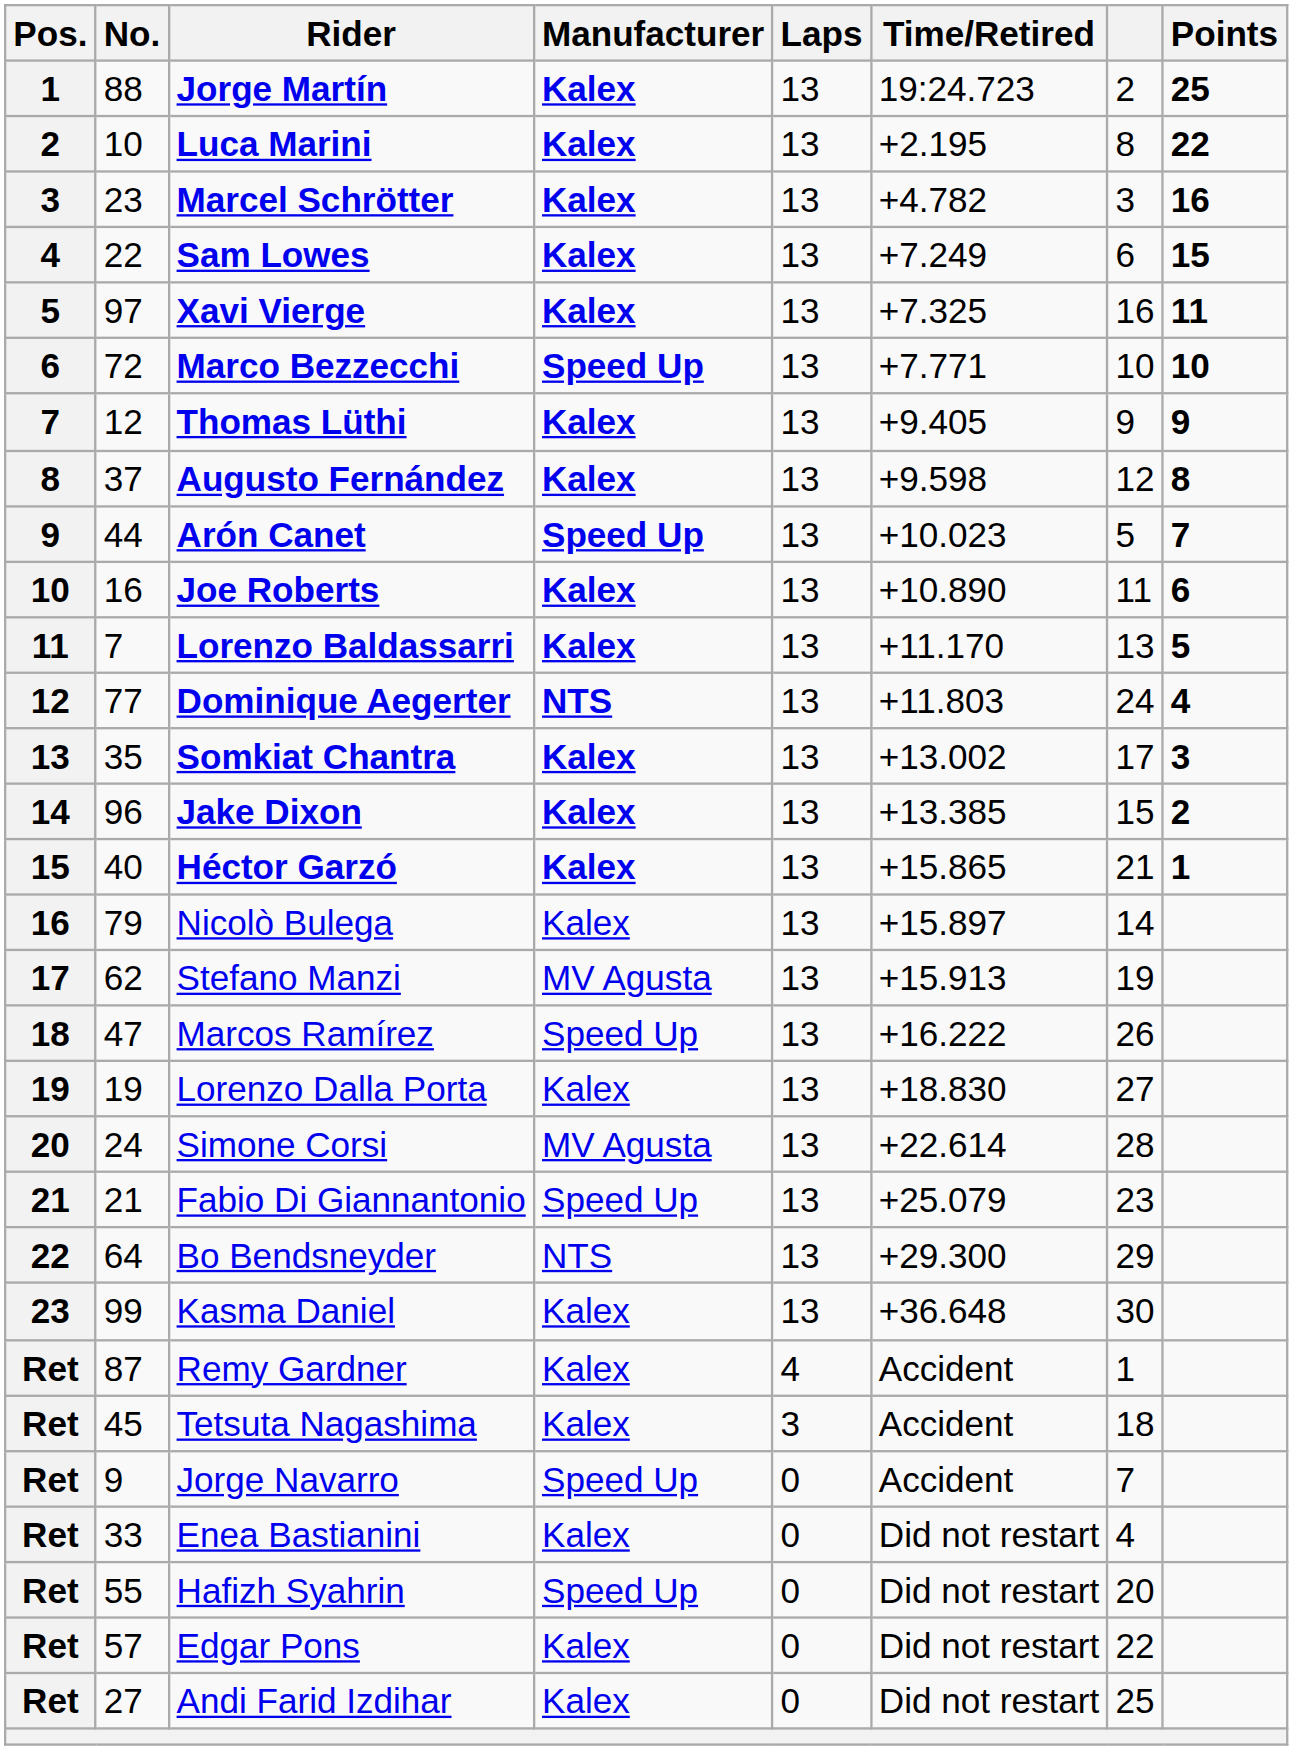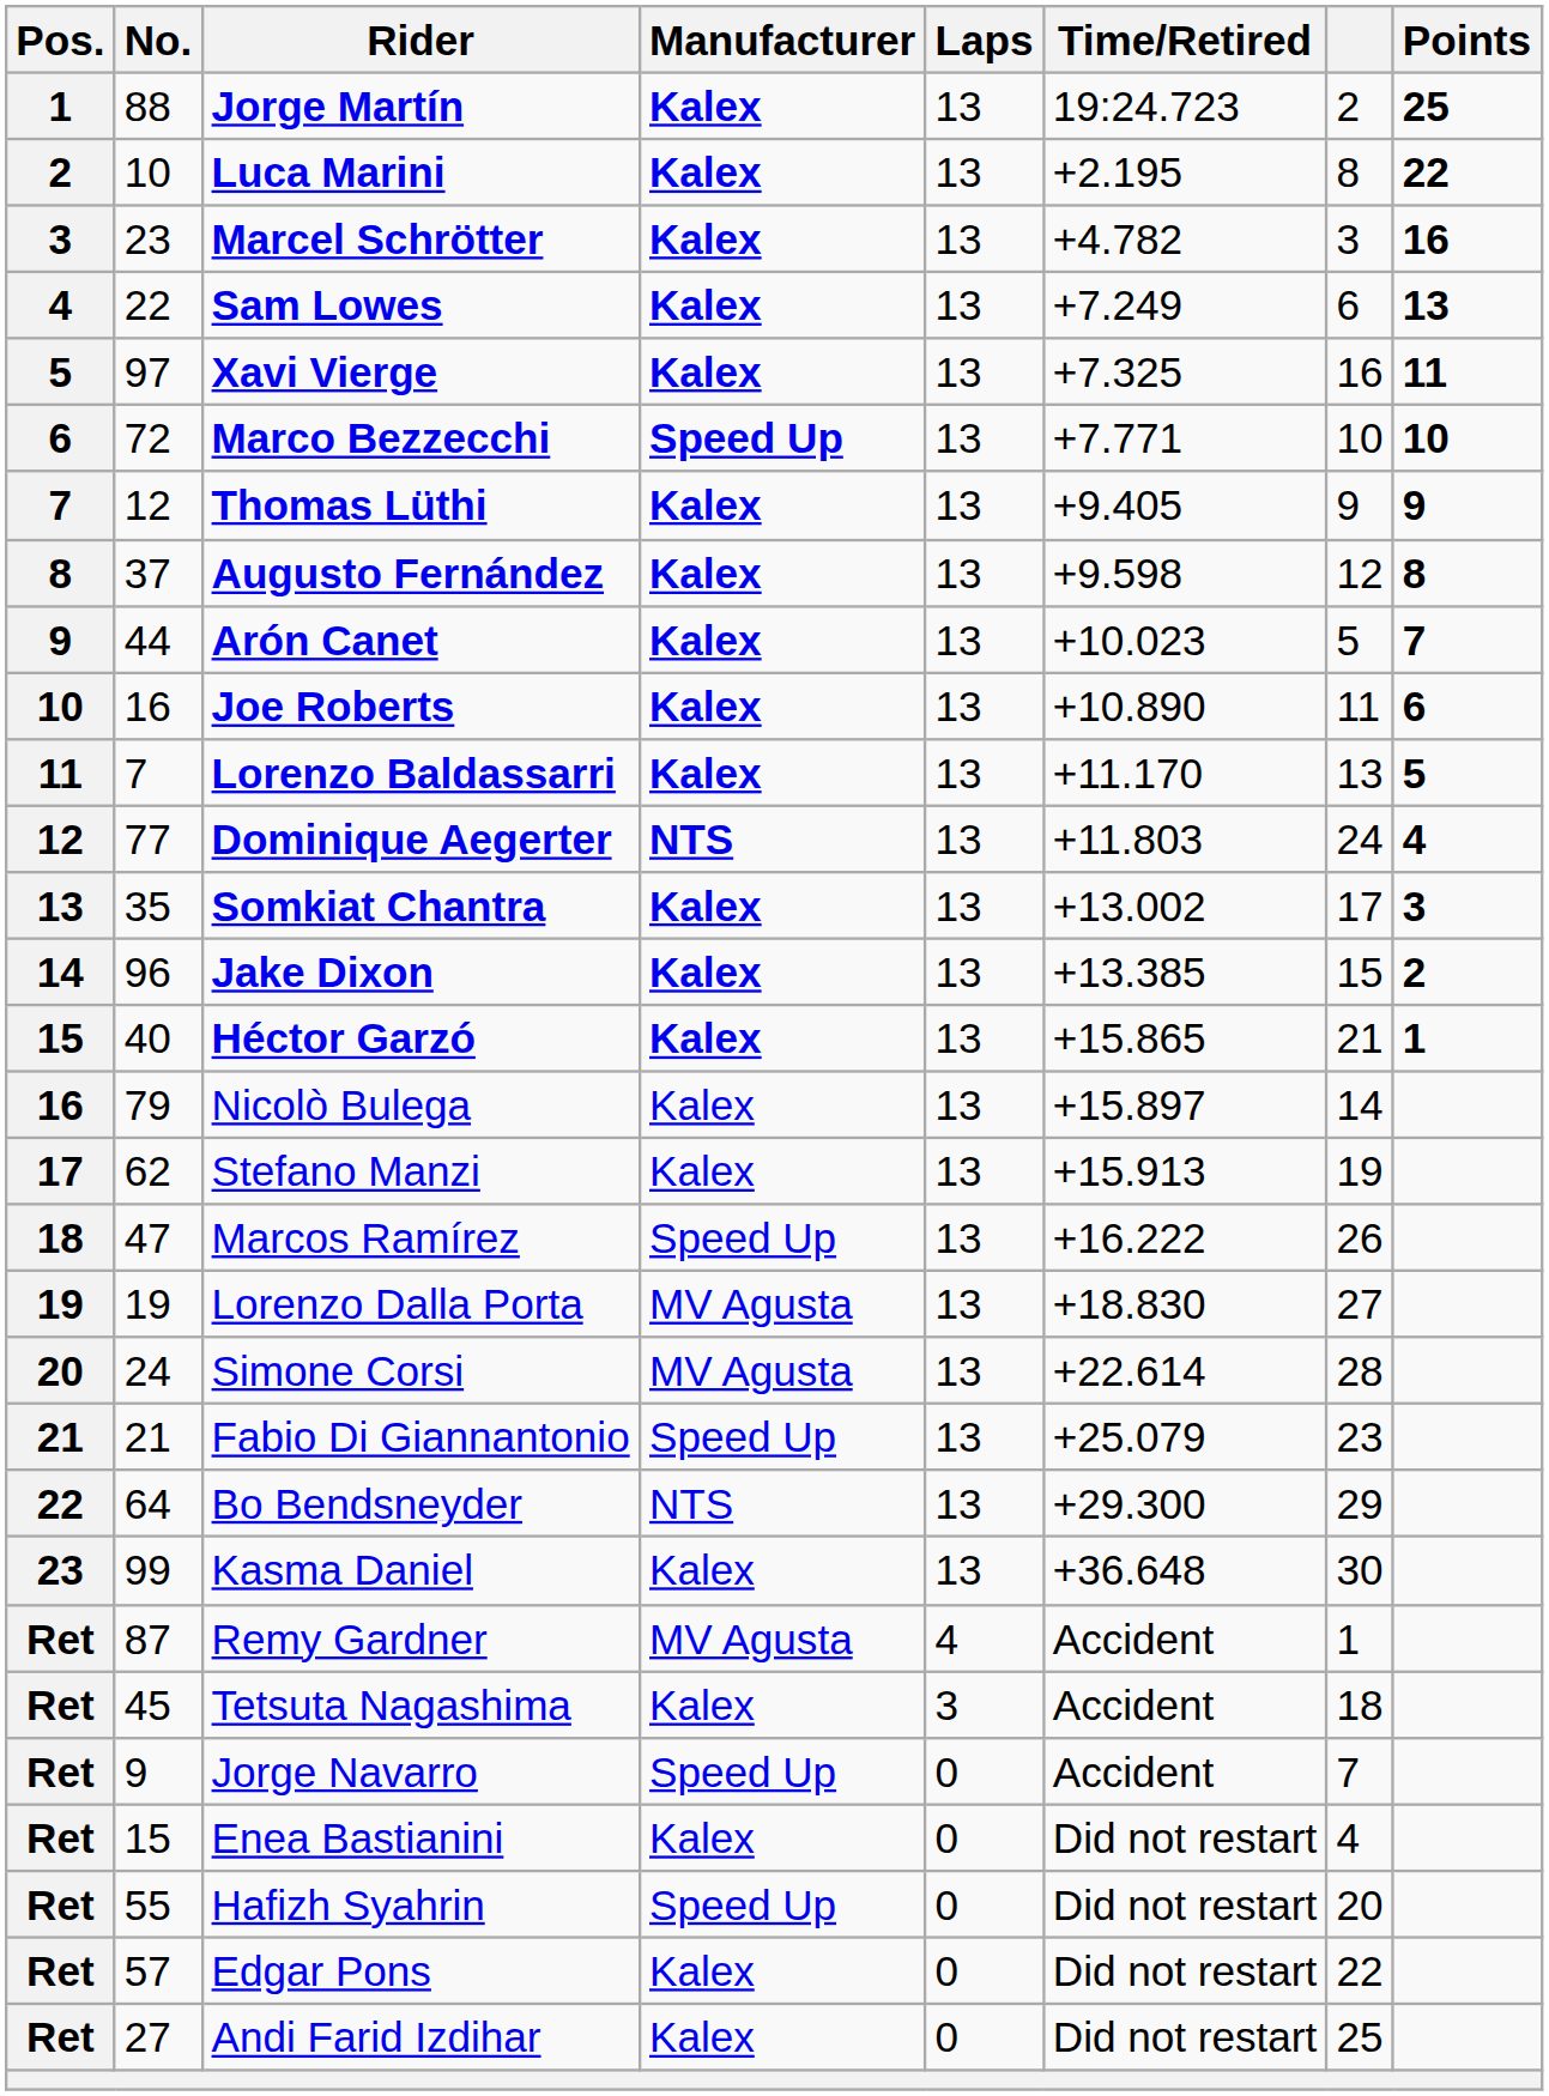 <table class="wikitable" style="font-size: 95%;">
 <tr>
 <th>Pos.</th>
 <th>No.</th>
 <th>Rider</th>
 <th>Manufacturer</th>
 <th>Laps</th>
 <th>Time/Retired</th>
 <th></th>
 <th>Points</th>
 </tr>
 <tr>
 <th>1</th>
 <td>88</td>
 <td> <strong><a href='#'>Jorge Martín</a></strong></td>
 <td><strong><a href='#'>Kalex</a></strong></td>
 <td>13</td>
 <td>19:24.723</td>
 <td>2</td>
 <td><strong>25</strong></td>
 </tr>
 <tr>
 <th>2</th>
 <td>10</td>
 <td> <strong><a href='#'>Luca Marini</a></strong></td>
 <td><strong><a href='#'>Kalex</a></strong></td>
 <td>13</td>
 <td>+2.195</td>
 <td>8</td>
 <td><strong>22</strong></td>
 </tr>
 <tr>
 <th>3</th>
 <td>23</td>
 <td> <strong><a href='#'>Marcel Schrötter</a></strong></td>
 <td><strong><a href='#'>Kalex</a></strong></td>
 <td>13</td>
 <td>+4.782</td>
 <td>3</td>
 <td><strong>16</strong></td>
 </tr>
 <tr>
 <th>4</th>
 <td>22</td>
 <td> <strong><a href='#'>Sam Lowes</a></strong></td>
 <td><strong><a href='#'>Kalex</a></strong></td>
 <td>13</td>
 <td>+7.249</td>
 <td>6</td>
-<td><strong>15</strong></td>
+<td><strong>13</strong></td>
 </tr>
 <tr>
 <th>5</th>
 <td>97</td>
 <td> <strong><a href='#'>Xavi Vierge</a></strong></td>
 <td><strong><a href='#'>Kalex</a></strong></td>
 <td>13</td>
 <td>+7.325</td>
 <td>16</td>
 <td><strong>11</strong></td>
 </tr>
 <tr>
 <th>6</th>
 <td>72</td>
 <td> <strong><a href='#'>Marco Bezzecchi</a></strong></td>
 <td><strong><a href='#'>Speed Up</a></strong></td>
 <td>13</td>
 <td>+7.771</td>
 <td>10</td>
 <td><strong>10</strong></td>
 </tr>
 <tr>
 <th>7</th>
 <td>12</td>
 <td> <strong><a href='#'>Thomas Lüthi</a></strong></td>
 <td><strong><a href='#'>Kalex</a></strong></td>
 <td>13</td>
 <td>+9.405</td>
 <td>9</td>
 <td><strong>9</strong></td>
 </tr>
 <tr>
 <th>8</th>
 <td>37</td>
 <td> <strong><a href='#'>Augusto Fernández</a></strong></td>
 <td><strong><a href='#'>Kalex</a></strong></td>
 <td>13</td>
 <td>+9.598</td>
 <td>12</td>
 <td><strong>8</strong></td>
 </tr>
 <tr>
 <th>9</th>
 <td>44</td>
 <td> <strong><a href='#'>Arón Canet</a></strong></td>
-<td><strong><a href='#'>Speed Up</a></strong></td>
+<td><strong><a href='#'>Kalex</a></strong></td>
 <td>13</td>
 <td>+10.023</td>
 <td>5</td>
 <td><strong>7</strong></td>
 </tr>
 <tr>
 <th>10</th>
 <td>16</td>
 <td> <strong><a href='#'>Joe Roberts</a></strong></td>
 <td><strong><a href='#'>Kalex</a></strong></td>
 <td>13</td>
 <td>+10.890</td>
 <td>11</td>
 <td><strong>6</strong></td>
 </tr>
 <tr>
 <th>11</th>
 <td>7</td>
 <td> <strong><a href='#'>Lorenzo Baldassarri</a></strong></td>
 <td><strong><a href='#'>Kalex</a></strong></td>
 <td>13</td>
 <td>+11.170</td>
 <td>13</td>
 <td><strong>5</strong></td>
 </tr>
 <tr>
 <th>12</th>
 <td>77</td>
 <td> <strong><a href='#'>Dominique Aegerter</a></strong></td>
 <td><strong><a href='#'>NTS</a></strong></td>
 <td>13</td>
 <td>+11.803</td>
 <td>24</td>
 <td><strong>4</strong></td>
 </tr>
 <tr>
 <th>13</th>
 <td>35</td>
 <td> <strong><a href='#'>Somkiat Chantra</a></strong></td>
 <td><strong><a href='#'>Kalex</a></strong></td>
 <td>13</td>
 <td>+13.002</td>
 <td>17</td>
 <td><strong>3</strong></td>
 </tr>
 <tr>
 <th>14</th>
 <td>96</td>
 <td> <strong><a href='#'>Jake Dixon</a></strong></td>
 <td><strong><a href='#'>Kalex</a></strong></td>
 <td>13</td>
 <td>+13.385</td>
 <td>15</td>
 <td><strong>2</strong></td>
 </tr>
 <tr>
 <th>15</th>
 <td>40</td>
 <td> <strong><a href='#'>Héctor Garzó</a></strong></td>
 <td><strong><a href='#'>Kalex</a></strong></td>
 <td>13</td>
 <td>+15.865</td>
 <td>21</td>
 <td><strong>1</strong></td>
 </tr>
 <tr>
 <th>16</th>
 <td>79</td>
 <td> <a href='#'>Nicolò Bulega</a></td>
 <td><a href='#'>Kalex</a></td>
 <td>13</td>
 <td>+15.897</td>
 <td>14</td>
 <td></td>
 </tr>
 <tr>
 <th>17</th>
 <td>62</td>
 <td> <a href='#'>Stefano Manzi</a></td>
-<td><a href='#'>MV Agusta</a></td>
+<td><a href='#'>Kalex</a></td>
 <td>13</td>
 <td>+15.913</td>
 <td>19</td>
 <td></td>
 </tr>
 <tr>
 <th>18</th>
 <td>47</td>
 <td> <a href='#'>Marcos Ramírez</a></td>
 <td><a href='#'>Speed Up</a></td>
 <td>13</td>
 <td>+16.222</td>
 <td>26</td>
 <td></td>
 </tr>
 <tr>
 <th>19</th>
 <td>19</td>
 <td> <a href='#'>Lorenzo Dalla Porta</a></td>
-<td><a href='#'>Kalex</a></td>
+<td><a href='#'>MV Agusta</a></td>
 <td>13</td>
 <td>+18.830</td>
 <td>27</td>
 <td></td>
 </tr>
 <tr>
 <th>20</th>
 <td>24</td>
 <td> <a href='#'>Simone Corsi</a></td>
 <td><a href='#'>MV Agusta</a></td>
 <td>13</td>
 <td>+22.614</td>
 <td>28</td>
 <td></td>
 </tr>
 <tr>
 <th>21</th>
 <td>21</td>
 <td> <a href='#'>Fabio Di Giannantonio</a></td>
 <td><a href='#'>Speed Up</a></td>
 <td>13</td>
 <td>+25.079</td>
 <td>23</td>
 <td></td>
 </tr>
 <tr>
 <th>22</th>
 <td>64</td>
 <td> <a href='#'>Bo Bendsneyder</a></td>
 <td><a href='#'>NTS</a></td>
 <td>13</td>
 <td>+29.300</td>
 <td>29</td>
 <td></td>
 </tr>
 <tr>
 <th>23</th>
 <td>99</td>
 <td> <a href='#'>Kasma Daniel</a></td>
 <td><a href='#'>Kalex</a></td>
 <td>13</td>
 <td>+36.648</td>
 <td>30</td>
 <td></td>
 </tr>
 <tr>
 <th>Ret</th>
 <td>87</td>
 <td> <a href='#'>Remy Gardner</a></td>
-<td><a href='#'>Kalex</a></td>
+<td><a href='#'>MV Agusta</a></td>
 <td>4</td>
 <td>Accident</td>
 <td>1</td>
 <td></td>
 </tr>
 <tr>
 <th>Ret</th>
 <td>45</td>
 <td> <a href='#'>Tetsuta Nagashima</a></td>
 <td><a href='#'>Kalex</a></td>
 <td>3</td>
 <td>Accident</td>
 <td>18</td>
 <td></td>
 </tr>
 <tr>
 <th>Ret</th>
 <td>9</td>
 <td> <a href='#'>Jorge Navarro</a></td>
 <td><a href='#'>Speed Up</a></td>
 <td>0</td>
 <td>Accident</td>
 <td>7</td>
 <td></td>
 </tr>
 <tr>
 <th>Ret</th>
-<td>33</td>
+<td>15</td>
 <td> <a href='#'>Enea Bastianini</a></td>
 <td><a href='#'>Kalex</a></td>
 <td>0</td>
 <td>Did not restart</td>
 <td>4</td>
 <td></td>
 </tr>
 <tr>
 <th>Ret</th>
 <td>55</td>
 <td> <a href='#'>Hafizh Syahrin</a></td>
 <td><a href='#'>Speed Up</a></td>
 <td>0</td>
 <td>Did not restart</td>
 <td>20</td>
 <td></td>
 </tr>
 <tr>
 <th>Ret</th>
 <td>57</td>
 <td> <a href='#'>Edgar Pons</a></td>
 <td><a href='#'>Kalex</a></td>
 <td>0</td>
 <td>Did not restart</td>
 <td>22</td>
 <td></td>
 </tr>
 <tr>
 <th>Ret</th>
 <td>27</td>
 <td> <a href='#'>Andi Farid Izdihar</a></td>
 <td><a href='#'>Kalex</a></td>
 <td>0</td>
 <td>Did not restart</td>
 <td>25</td>
 <td></td>
 </tr>
 <tr>
 <th colspan=8></th>
 </tr>
 </table>
